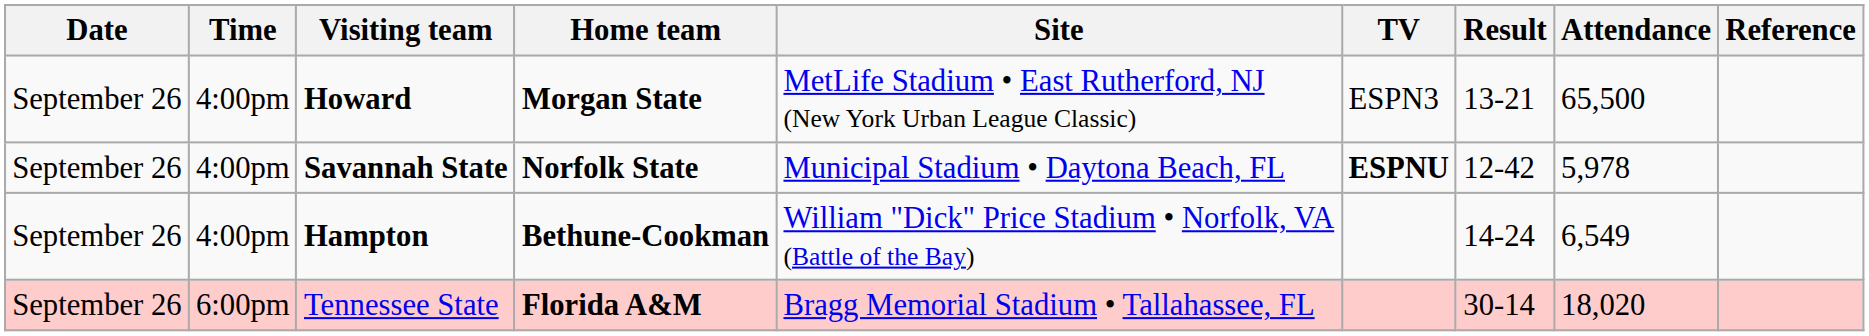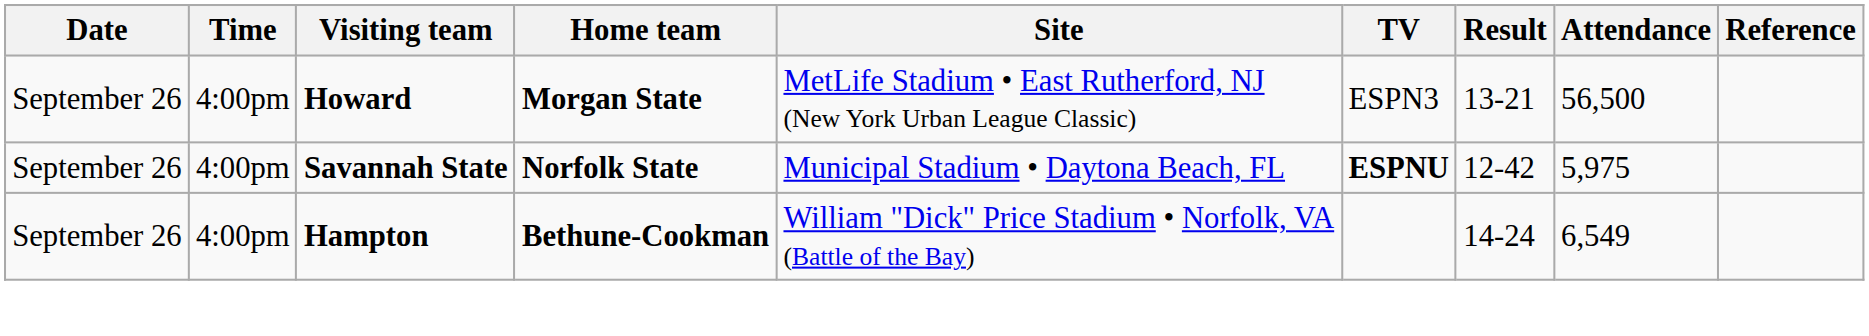 <table class="wikitable" style="font-size:95%;">
 <tr>
 <th>Date</th>
 <th>Time</th>
 <th>Visiting team</th>
 <th>Home team</th>
 <th>Site</th>
 <th>TV</th>
 <th>Result</th>
 <th>Attendance</th>
 <th class="unsortable">Reference</th>
 </tr>
 <tr bgcolor=>
 <td>September 26</td>
 <td>4:00pm</td>
 <td><strong>Howard</strong></td>
 <td><strong>Morgan State</strong></td>
 <td><a href='#'>MetLife Stadium</a> • <a href='#'>East Rutherford, NJ</a><br><small>(New York Urban League Classic)</small><br></td>
 <td>ESPN3</td>
 <td>13-21</td>
-<td>65,500</td>
+<td>56,500</td>
 <td></td>
 </tr>
 <tr bgcolor=>
 <td>September 26</td>
 <td>4:00pm</td>
 <td><strong>Savannah State</strong></td>
 <td><strong>Norfolk State</strong></td>
 <td><a href='#'>Municipal Stadium</a> • <a href='#'>Daytona Beach, FL</a></td>
 <td><strong>ESPNU</strong></td>
 <td>12-42</td>
-<td>5,978</td>
+<td>5,975</td>
 <td></td>
 </tr>
 <tr bgcolor=>
 <td>September 26</td>
 <td>4:00pm</td>
 <td><strong>Hampton</strong></td>
 <td><strong>Bethune-Cookman</strong></td>
 <td><a href='#'>William "Dick" Price Stadium</a> • <a href='#'>Norfolk, VA</a><br><small>(<a href='#'>Battle of the Bay</a>)</small></td>
 <td></td>
 <td>14-24</td>
 <td>6,549</td>
 <td></td>
 </tr>
-<tr bgcolor=#ffcccc>
-<td>September 26</td>
-<td>6:00pm</td>
-<td><a href='#'>Tennessee State</a></td>
-<td><strong>Florida A&M</strong></td>
-<td><a href='#'>Bragg Memorial Stadium</a> • <a href='#'>Tallahassee, FL</a></td>
-<td></td>
-<td>30-14</td>
-<td>18,020</td>
-<td></td>
-</tr>
 </table>
